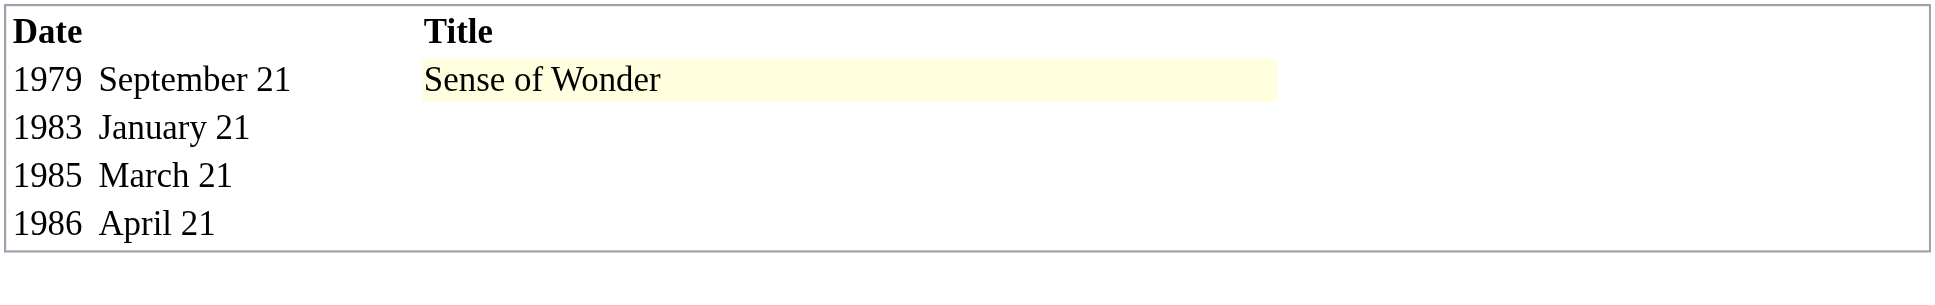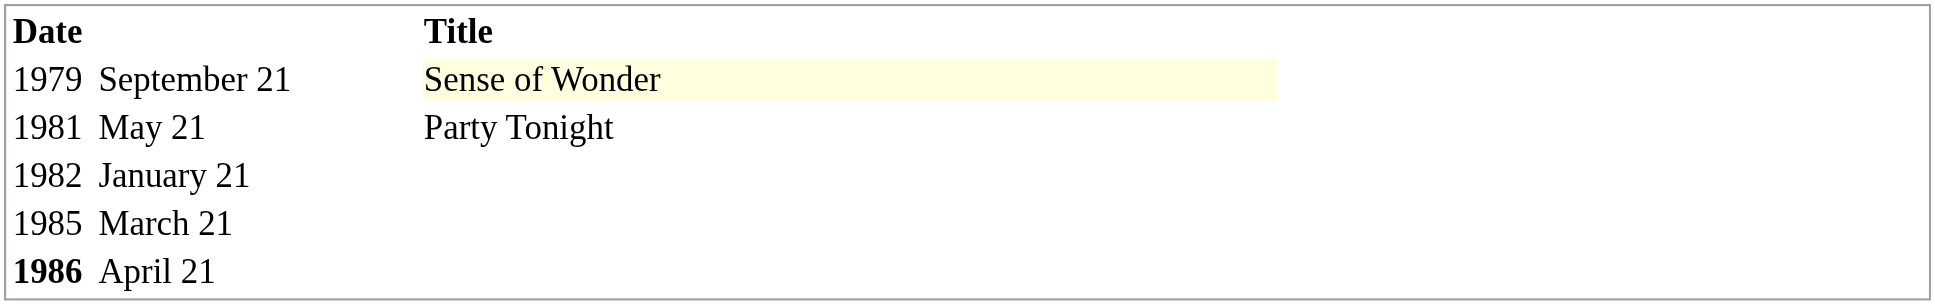 <table style="border: 1px solid #a0a0aa; width: 100%;">
 <tr>
 <td width=3%><strong>Date</strong></td>
 <td width=15%></td>
 <td width=40%><strong>Title</strong></td>
 <td width=30%></td>
 </tr>
 <tr>
 <td>1979</td>
 <td>September 21</td>
 <td style="background: lightyellow;">Sense of Wonder</td>
 <td></td>
 </tr>
 <tr>
-<td>1983</td>
+<td>1981</td>
+<td>May 21</td>
+<td>Party Tonight</td>
+<td></td>
+</tr>
+<tr>
+<td>1982</td>
 <td>January 21</td>
 <td></td>
 <td></td>
 </tr>
 <tr>
 <td>1985</td>
 <td>March 21</td>
 <td></td>
 <td></td>
 </tr>
 <tr>
-<td>1986</td>
+<td><strong>1986</strong></td>
 <td>April 21</td>
 <td></td>
 <td></td>
 </tr>
 </table>
